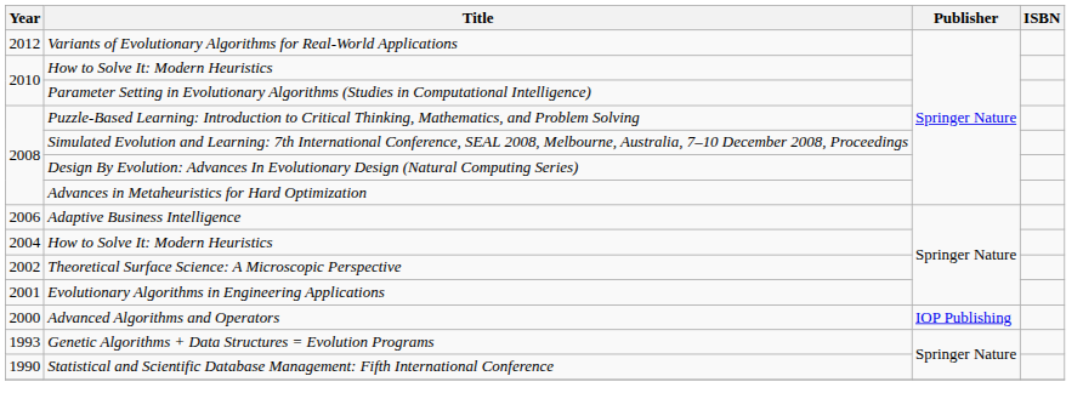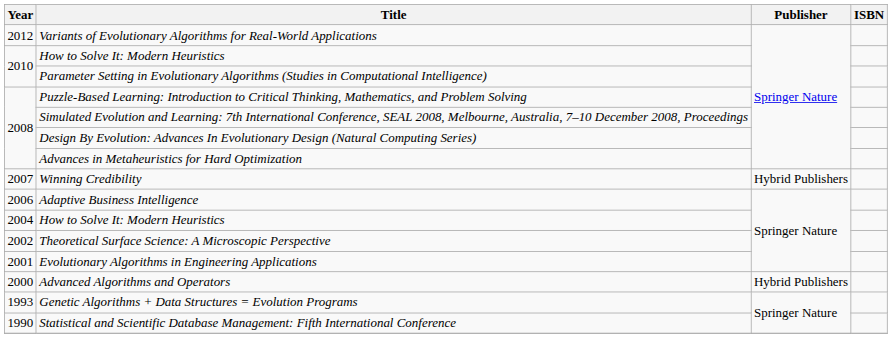 <table class="wikitable sortable">
 <tr>
 <th>Year</th>
 <th>Title</th>
 <th>Publisher</th>
 <th>ISBN</th>
 </tr>
 <tr>
 <td>2012</td>
 <td><em>Variants of Evolutionary Algorithms for Real-World Applications</em></td>
 <td rowspan="7"><a href='#'>Springer Nature</a></td>
 <td></td>
 </tr>
 <tr>
 <td rowspan="2">2010</td>
 <td><em>How to Solve It: Modern Heuristics</em></td>
 <td></td>
 </tr>
 <tr>
 <td><em>Parameter Setting in Evolutionary Algorithms (Studies in Computational Intelligence)</em></td>
 <td></td>
 </tr>
 <tr>
 <td rowspan="4">2008</td>
 <td><em>Puzzle-Based Learning: Introduction to Critical Thinking, Mathematics, and Problem Solving</em></td>
 <td></td>
 </tr>
 <tr>
 <td><em>Simulated Evolution and Learning: 7th International Conference, SEAL 2008, Melbourne, Australia, 7–10 December 2008, Proceedings</em></td>
 <td></td>
 </tr>
 <tr>
 <td><em>Design By Evolution: Advances In Evolutionary Design (Natural Computing Series)</em></td>
 <td></td>
 </tr>
 <tr>
 <td><em>Advances in Metaheuristics for Hard Optimization</em></td>
 <td></td>
 </tr>
 <tr>
+<td>2007</td>
+<td><em>Winning Credibility</em></td>
+<td>Hybrid Publishers</td>
+<td></td>
+</tr>
+<tr>
 <td>2006</td>
 <td><em>Adaptive Business Intelligence</em></td>
 <td rowspan="4">Springer Nature</td>
 <td></td>
 </tr>
 <tr>
 <td>2004</td>
 <td><em>How to Solve It: Modern Heuristics</em></td>
 <td></td>
 </tr>
 <tr>
 <td>2002</td>
 <td><em>Theoretical Surface Science: A Microscopic Perspective</em></td>
 <td></td>
 </tr>
 <tr>
 <td>2001</td>
 <td><em>Evolutionary Algorithms in Engineering Applications</em></td>
 <td></td>
 </tr>
 <tr>
 <td>2000</td>
 <td><em>Advanced Algorithms and Operators</em></td>
-<td><a href='#'>IOP Publishing</a></td>
+<td>Hybrid Publishers</td>
 <td></td>
 </tr>
 <tr>
 <td>1993</td>
 <td><em>Genetic Algorithms + Data Structures = Evolution Programs</em></td>
 <td rowspan="2">Springer Nature</td>
 <td></td>
 </tr>
 <tr>
 <td>1990</td>
 <td><em>Statistical and Scientific Database Management: Fifth International Conference</em></td>
 <td></td>
 </tr>
 <tr>
 </tr>
 </table>
